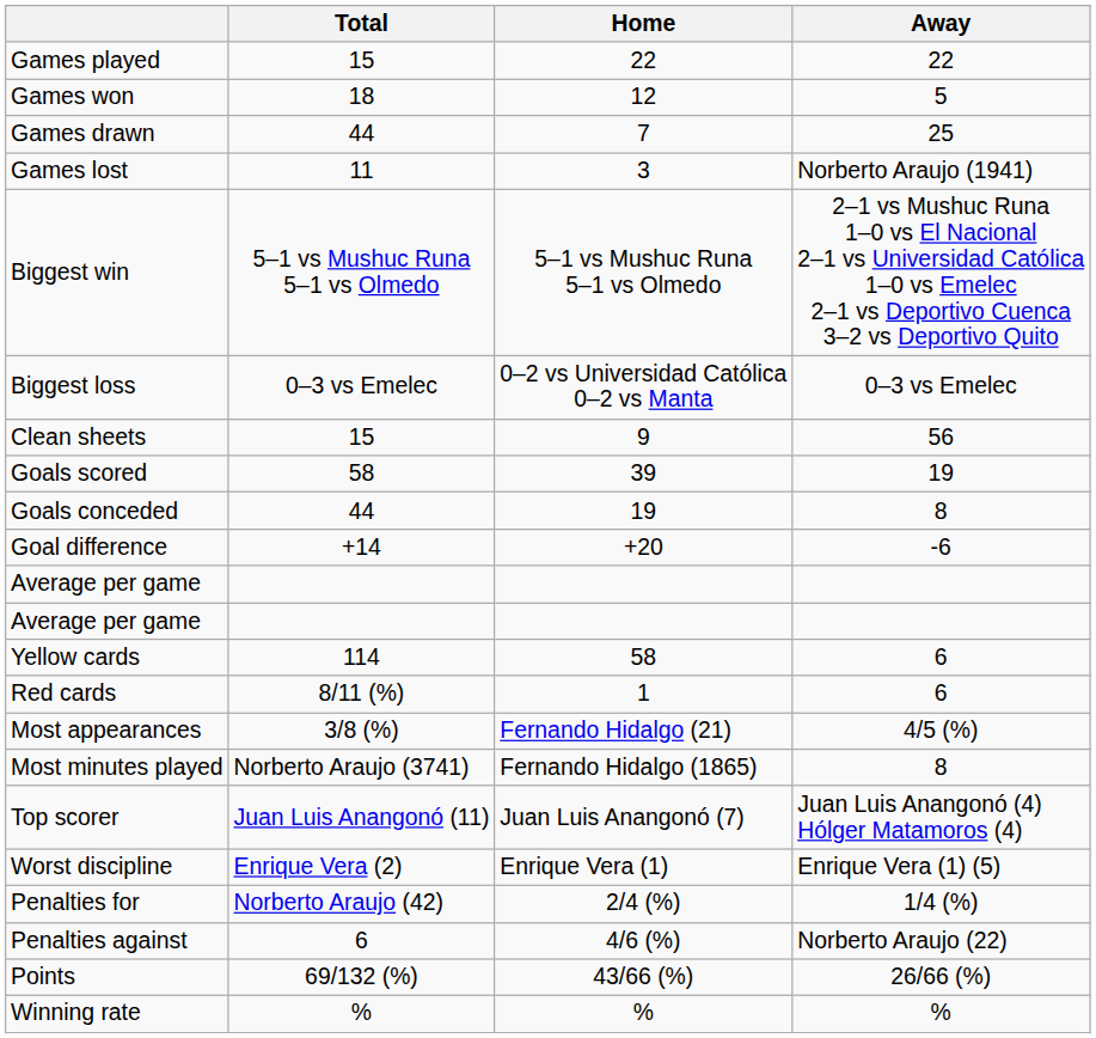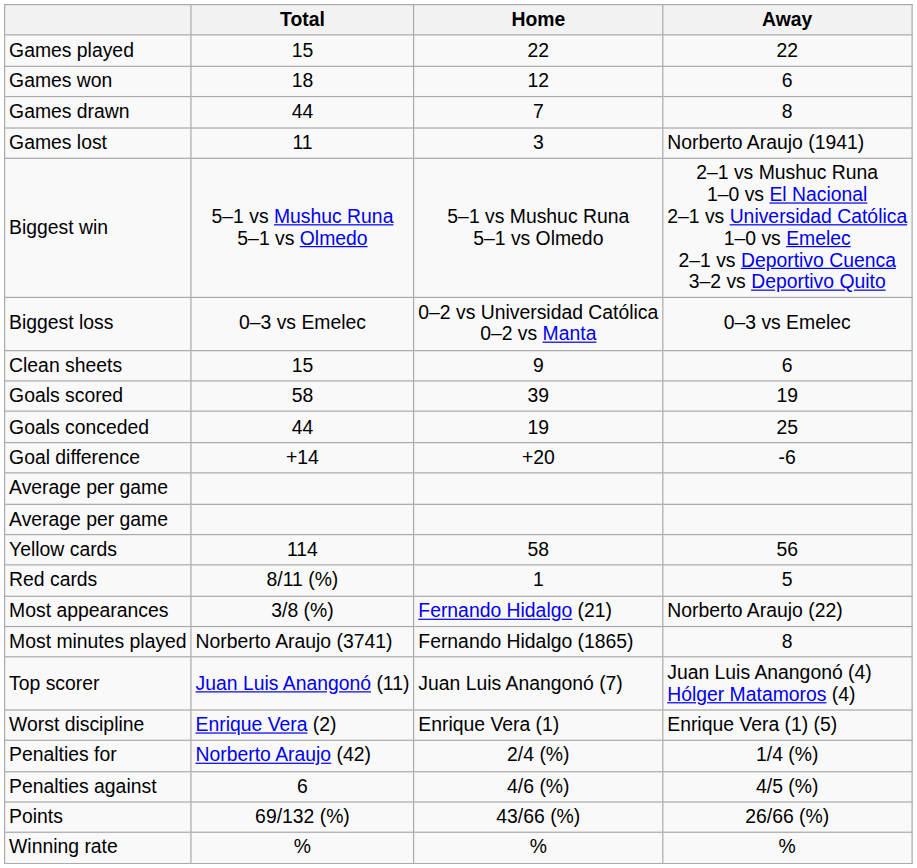 <table class="wikitable" style="text-align: center">
 <tr>
 <th></th>
 <th>Total</th>
 <th>Home</th>
 <th>Away</th>
 </tr>
 <tr>
 <td align=left>Games played</td>
 <td>15</td>
 <td>22</td>
 <td>22</td>
 </tr>
 <tr>
 <td align=left>Games won</td>
 <td>18</td>
 <td>12</td>
-<td>5</td>
+<td>6</td>
 </tr>
 <tr>
 <td align=left>Games drawn</td>
 <td>44</td>
 <td>7</td>
-<td>25</td>
+<td>8</td>
 </tr>
 <tr>
 <td align=left>Games lost</td>
 <td>11</td>
 <td>3</td>
 <td align=left> Norberto Araujo (1941)</td>
 </tr>
 <tr>
 <td align=left>Biggest win</td>
 <td>5–1 vs <a href='#'>Mushuc Runa</a><br>5–1 vs <a href='#'>Olmedo</a></td>
 <td>5–1 vs Mushuc Runa<br>5–1 vs Olmedo</td>
 <td>2–1 vs Mushuc Runa<br>1–0 vs <a href='#'>El Nacional</a><br>2–1 vs <a href='#'>Universidad Católica</a><br>1–0 vs <a href='#'>Emelec</a><br>2–1 vs <a href='#'>Deportivo Cuenca</a><br>3–2 vs <a href='#'>Deportivo Quito</a></td>
 </tr>
 <tr>
 <td align=left>Biggest loss</td>
 <td>0–3 vs Emelec</td>
 <td>0–2 vs Universidad Católica<br>0–2 vs <a href='#'>Manta</a></td>
 <td>0–3 vs Emelec</td>
 </tr>
 <tr>
 <td align=left>Clean sheets</td>
 <td>15</td>
 <td>9</td>
-<td>56</td>
+<td>6</td>
 </tr>
 <tr>
 <td align=left>Goals scored</td>
 <td>58</td>
 <td>39</td>
 <td>19</td>
 </tr>
 <tr>
 <td align=left>Goals conceded</td>
 <td>44</td>
 <td>19</td>
-<td>8</td>
+<td>25</td>
 </tr>
 <tr>
 <td align=left>Goal difference</td>
 <td>+14</td>
 <td>+20</td>
 <td>-6</td>
 </tr>
 <tr>
 <td align=left>Average  per game</td>
 <td></td>
 <td></td>
 <td></td>
 </tr>
 <tr>
 <td align=left>Average  per game</td>
 <td></td>
 <td></td>
 <td></td>
 </tr>
 <tr>
 <td align=left>Yellow cards</td>
 <td>114</td>
 <td>58</td>
-<td>6</td>
+<td>56</td>
 </tr>
 <tr>
 <td align=left>Red cards</td>
 <td>8/11 (%)</td>
 <td>1</td>
-<td>6</td>
+<td>5</td>
 </tr>
 <tr>
 <td align=left>Most appearances</td>
 <td>3/8 (%)</td>
 <td align=left> <a href='#'>Fernando Hidalgo</a> (21)</td>
-<td>4/5 (%)</td>
+<td align=left> Norberto Araujo (22)</td>
 </tr>
 <tr>
 <td align=left>Most minutes played</td>
 <td align=left> Norberto Araujo (3741)</td>
 <td align=left> Fernando Hidalgo (1865)</td>
 <td>8</td>
 </tr>
 <tr>
 <td align=left>Top scorer</td>
 <td align=left> <a href='#'>Juan Luis Anangonó</a> (11)</td>
 <td align=left> Juan Luis Anangonó (7)</td>
 <td align=left> Juan Luis Anangonó (4)<br> <a href='#'>Hólger Matamoros</a> (4)</td>
 </tr>
 <tr>
 <td align=left>Worst discipline</td>
 <td align=left> <a href='#'>Enrique Vera</a> (2) </td>
 <td align=left> Enrique Vera (1) </td>
 <td align=left> Enrique Vera (1)  (5) </td>
 </tr>
 <tr>
 <td align=left>Penalties for</td>
 <td align=left> <a href='#'>Norberto Araujo</a> (42)</td>
 <td>2/4 (%)</td>
 <td>1/4 (%)</td>
 </tr>
 <tr>
 <td align=left>Penalties against</td>
 <td>6</td>
 <td>4/6 (%)</td>
-<td align=left> Norberto Araujo (22)</td>
+<td>4/5 (%)</td>
 </tr>
 <tr>
 <td align=left>Points</td>
 <td>69/132 (%)</td>
 <td>43/66 (%)</td>
 <td>26/66 (%)</td>
 </tr>
 <tr>
 <td align=left>Winning rate</td>
 <td>%</td>
 <td>%</td>
 <td>%</td>
 </tr>
 <tr>
 </tr>
 </table>
